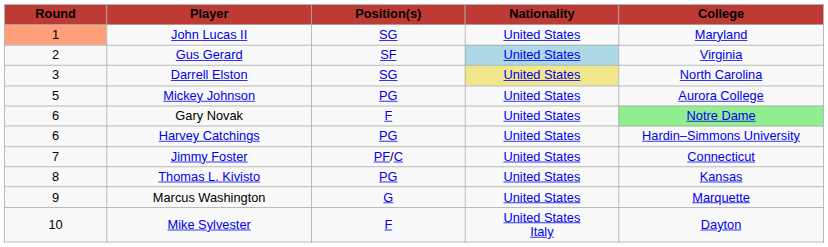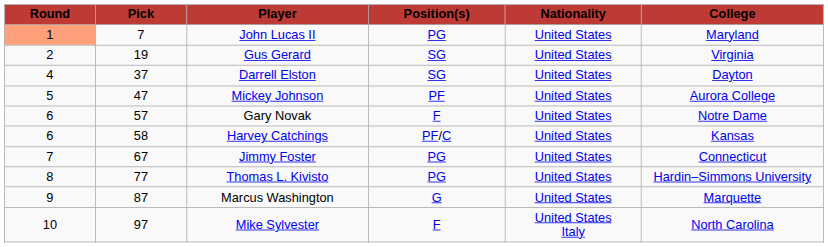 <table class="wikitable sortable sortable">
 <tr>
 <th style="background:#BE3A35; color:#000000" width="10%">Round</th>
+<th style="background:#BE3A35; color:#000000" width="10%">Pick</th>
 <th style="background:#BE3A35; color:#000000" width="20%">Player</th>
 <th style="background:#BE3A35; color:#000000" width="15%">Position(s)</th>
 <th style="background:#BE3A35; color:#000000" width="15%">Nationality</th>
 <th style="background:#BE3A35; color:#000000" width="20%">College</th>
 </tr>
 <tr style="text-align: center">
 <td style="background: lightsalmon;">1</td>
+<td>7</td>
 <td><a href='#'>John Lucas II</a></td>
-<td><a href='#'>SG</a></td>
+<td><a href='#'>PG</a></td>
 <td> <a href='#'>United States</a></td>
 <td><a href='#'>Maryland</a></td>
 </tr>
 <tr style="text-align: center">
 <td>2</td>
+<td>19</td>
 <td><a href='#'>Gus Gerard</a></td>
-<td><a href='#'>SF</a></td>
-<td style="background: lightblue;"> <a href='#'>United States</a></td>
+<td><a href='#'>SG</a></td>
+<td> <a href='#'>United States</a></td>
 <td><a href='#'>Virginia</a></td>
 </tr>
 <tr style="text-align: center">
-<td>3</td>
+<td>4</td>
+<td>37</td>
 <td><a href='#'>Darrell Elston</a></td>
 <td><a href='#'>SG</a></td>
-<td style="background: khaki;"> <a href='#'>United States</a></td>
-<td><a href='#'>North Carolina</a></td>
+<td> <a href='#'>United States</a></td>
+<td><a href='#'>Dayton</a></td>
 </tr>
 <tr style="text-align: center">
 <td>5</td>
+<td>47</td>
 <td><a href='#'>Mickey Johnson</a></td>
-<td><a href='#'>PG</a></td>
+<td><a href='#'>PF</a></td>
 <td> <a href='#'>United States</a></td>
 <td><a href='#'>Aurora College</a></td>
 </tr>
 <tr style="text-align: center">
 <td>6</td>
+<td>57</td>
 <td>Gary Novak</td>
 <td><a href='#'>F</a></td>
 <td> <a href='#'>United States</a></td>
-<td style="background: lightgreen;"><a href='#'>Notre Dame</a></td>
+<td><a href='#'>Notre Dame</a></td>
 </tr>
 <tr style="text-align: center">
 <td>6</td>
+<td>58</td>
 <td><a href='#'>Harvey Catchings</a></td>
+<td><a href='#'>PF</a>/<a href='#'>C</a></td>
+<td> <a href='#'>United States</a></td>
+<td><a href='#'>Kansas</a></td>
+</tr>
+<tr style="text-align: center">
+<td>7</td>
+<td>67</td>
+<td><a href='#'>Jimmy Foster</a></td>
+<td><a href='#'>PG</a></td>
+<td> <a href='#'>United States</a></td>
+<td><a href='#'>Connecticut</a></td>
+</tr>
+<tr style="text-align: center">
+<td>8</td>
+<td>77</td>
+<td><a href='#'>Thomas L. Kivisto</a></td>
 <td><a href='#'>PG</a></td>
 <td> <a href='#'>United States</a></td>
 <td><a href='#'>Hardin–Simmons University</a></td>
 </tr>
 <tr style="text-align: center">
-<td>7</td>
-<td><a href='#'>Jimmy Foster</a></td>
-<td><a href='#'>PF</a>/<a href='#'>C</a></td>
-<td> <a href='#'>United States</a></td>
-<td><a href='#'>Connecticut</a></td>
-</tr>
-<tr style="text-align: center">
-<td>8</td>
-<td><a href='#'>Thomas L. Kivisto</a></td>
-<td><a href='#'>PG</a></td>
-<td> <a href='#'>United States</a></td>
-<td><a href='#'>Kansas</a></td>
-</tr>
-<tr style="text-align: center">
 <td>9</td>
+<td>87</td>
 <td>Marcus Washington</td>
 <td><a href='#'>G</a></td>
 <td> <a href='#'>United States</a></td>
 <td><a href='#'>Marquette</a></td>
 </tr>
 <tr style="text-align: center">
 <td>10</td>
+<td>97</td>
 <td><a href='#'>Mike Sylvester</a></td>
 <td><a href='#'>F</a></td>
 <td> <a href='#'>United States</a><br> <a href='#'>Italy</a></td>
-<td><a href='#'>Dayton</a></td>
+<td><a href='#'>North Carolina</a></td>
 </tr>
 </table>
